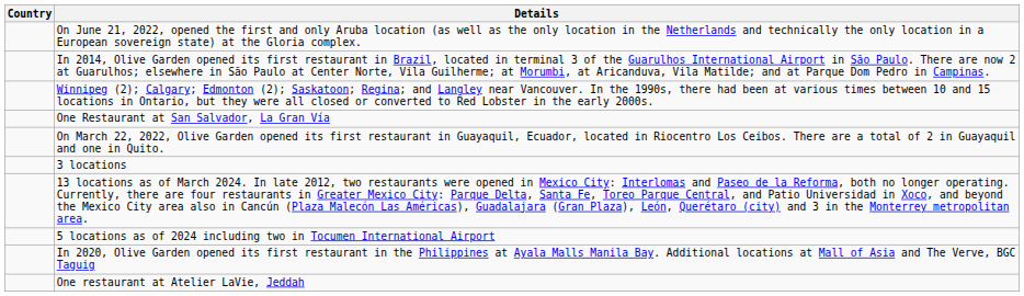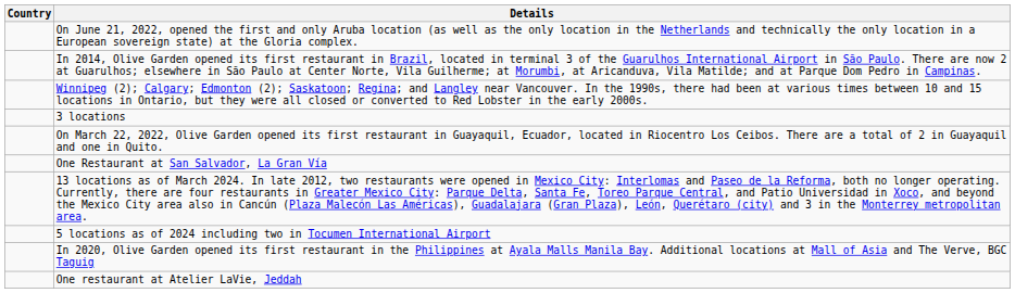 <table class=wikitable sortable>
 <tr>
 <th>Country</th>
 <th>Details</th>
 </tr>
 <tr>
 <td style=vertical-align:top></td>
 <td style=vertical-align:top>On June 21, 2022, opened the first and only Aruba location (as well as the only location in the <a href='#'>Netherlands</a> and technically the only location in a European sovereign state) at the Gloria complex.</td>
 </tr>
 <tr>
 <td style=vertical-align:top></td>
 <td style=vertical-align:top>In 2014, Olive Garden opened its first restaurant in <a href='#'>Brazil</a>, located in terminal 3 of the <a href='#'>Guarulhos International Airport</a> in <a href='#'>São Paulo</a>. There are now 2 at Guarulhos; elsewhere in São Paulo at Center Norte, Vila Guilherme; at <a href='#'>Morumbi</a>, at Aricanduva, Vila Matilde; and at Parque Dom Pedro in <a href='#'>Campinas</a>.</td>
 </tr>
 <tr>
 <td style=vertical-align:top></td>
 <td style=vertical-align:top><a href='#'>Winnipeg</a> (2); <a href='#'>Calgary</a>; <a href='#'>Edmonton</a> (2); <a href='#'>Saskatoon</a>; <a href='#'>Regina</a>; and <a href='#'>Langley</a> near Vancouver.  In the 1990s, there had been at various times between 10 and 15 locations in Ontario, but they were all closed or converted to Red Lobster in the early 2000s.</td>
 </tr>
 <tr>
 <td style=vertical-align:top></td>
-<td style=vertical-align:top>One Restaurant at <a href='#'>San Salvador</a>, <a href='#'>La Gran Vía</a></td>
+<td style=vertical-align:top>3 locations</td>
 </tr>
 <tr>
 <td style=vertical-align:top></td>
 <td style=vertical-align:top>On March 22, 2022, Olive Garden opened its first restaurant in Guayaquil, Ecuador, located in Riocentro Los Ceibos. There are a total of 2 in Guayaquil and one in Quito.</td>
 </tr>
 <tr>
 <td style=vertical-align:top></td>
-<td style=vertical-align:top>3 locations</td>
+<td style=vertical-align:top>One Restaurant at <a href='#'>San Salvador</a>, <a href='#'>La Gran Vía</a></td>
 </tr>
 <tr>
 <td style=vertical-align:top></td>
 <td style=vertical-align:top>13 locations as of March 2024. In late 2012, two restaurants were opened in <a href='#'>Mexico City</a>: <a href='#'>Interlomas</a> and <a href='#'>Paseo de la Reforma</a>, both no longer operating. Currently, there are four restaurants in <a href='#'>Greater Mexico City</a>: <a href='#'>Parque Delta</a>, <a href='#'>Santa Fe</a>, <a href='#'>Toreo Parque Central</a>, and Patio Universidad in <a href='#'>Xoco</a>, and beyond the Mexico City area also in Cancún (<a href='#'>Plaza Malecón Las Américas</a>), <a href='#'>Guadalajara</a> (<a href='#'>Gran Plaza</a>), <a href='#'>León</a>, <a href='#'>Querétaro (city)</a> and 3 in the <a href='#'>Monterrey metropolitan area</a>.</td>
 </tr>
 <tr>
 <td style=vertical-align:top></td>
 <td style=vertical-align:top>5 locations as of 2024 including two in <a href='#'>Tocumen International Airport</a></td>
 </tr>
 <tr>
 <td style=vertical-align:top></td>
 <td style=vertical-align:top>In 2020, Olive Garden opened its first restaurant in the <a href='#'>Philippines</a> at <a href='#'>Ayala Malls Manila Bay</a>. Additional locations at <a href='#'>Mall of Asia</a> and The Verve, BGC <a href='#'>Taguig</a></td>
 </tr>
 <tr>
 <td style=vertical-align:top></td>
 <td style=vertical-align:top>One restaurant at Atelier LaVie, <a href='#'>Jeddah</a></td>
 </tr>
 </table>
